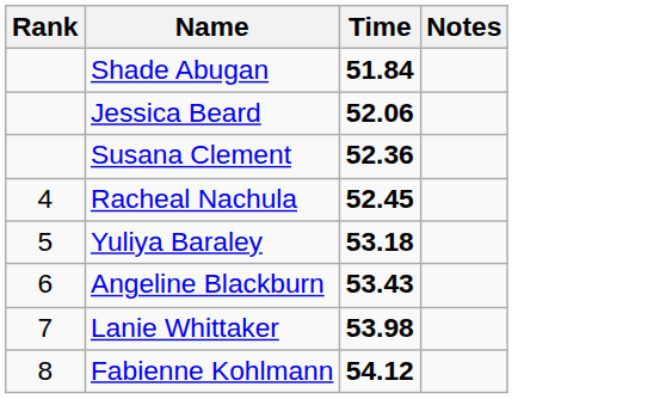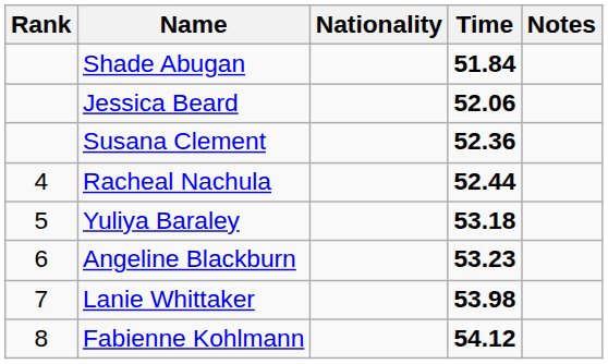 <table class="wikitable sortable" style="text-align:center">
 <tr>
 <th>Rank</th>
 <th>Name</th>
+<th>Nationality</th>
 <th>Time</th>
 <th>Notes</th>
 </tr>
 <tr>
 <td></td>
 <td align=left><a href='#'>Shade Abugan</a></td>
+<td align=left></td>
 <td><strong>51.84</strong></td>
 <td></td>
 </tr>
 <tr>
 <td></td>
 <td align=left><a href='#'>Jessica Beard</a></td>
+<td align=left></td>
 <td><strong>52.06</strong></td>
 <td></td>
 </tr>
 <tr>
 <td></td>
 <td align=left><a href='#'>Susana Clement</a></td>
+<td align=left></td>
 <td><strong>52.36</strong></td>
 <td></td>
 </tr>
 <tr>
 <td>4</td>
 <td align=left><a href='#'>Racheal Nachula</a></td>
-<td><strong>52.45</strong></td>
+<td align=left></td>
+<td><strong>52.44</strong></td>
 <td></td>
 </tr>
 <tr>
 <td>5</td>
 <td align=left><a href='#'>Yuliya Baraley</a></td>
+<td align=left></td>
 <td><strong>53.18</strong></td>
 <td></td>
 </tr>
 <tr>
 <td>6</td>
 <td align=left><a href='#'>Angeline Blackburn</a></td>
-<td><strong>53.43</strong></td>
+<td align=left></td>
+<td><strong>53.23</strong></td>
 <td></td>
 </tr>
 <tr>
 <td>7</td>
 <td align=left><a href='#'>Lanie Whittaker</a></td>
+<td align=left></td>
 <td><strong>53.98</strong></td>
 <td></td>
 </tr>
 <tr>
 <td>8</td>
 <td align=left><a href='#'>Fabienne Kohlmann</a></td>
+<td align=left></td>
 <td><strong>54.12</strong></td>
 <td></td>
 </tr>
 </table>
